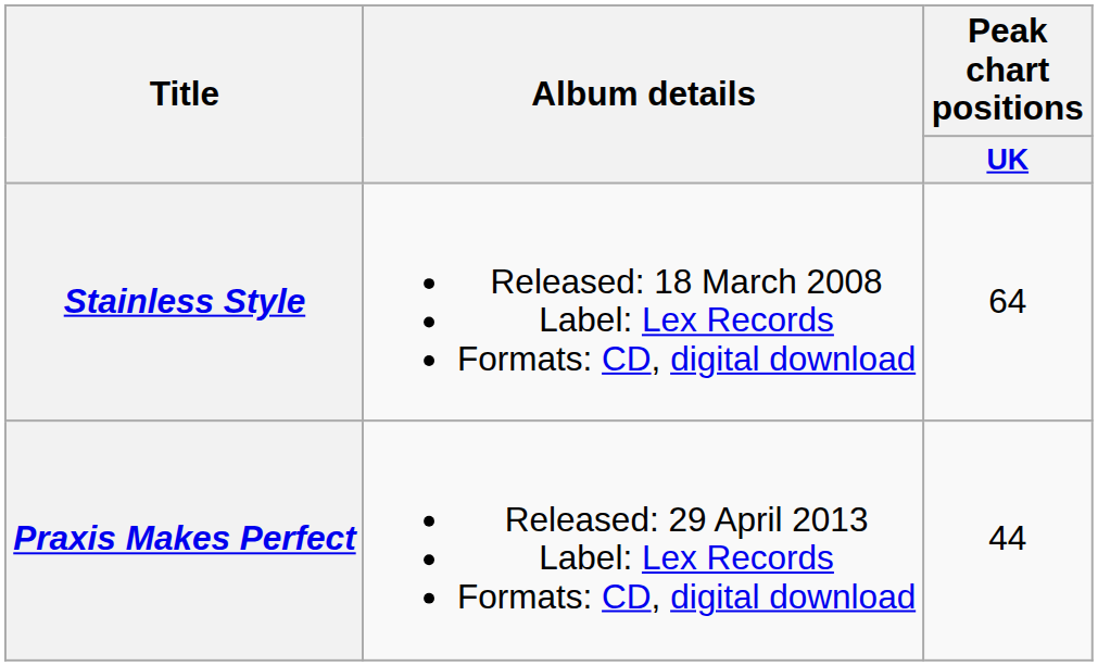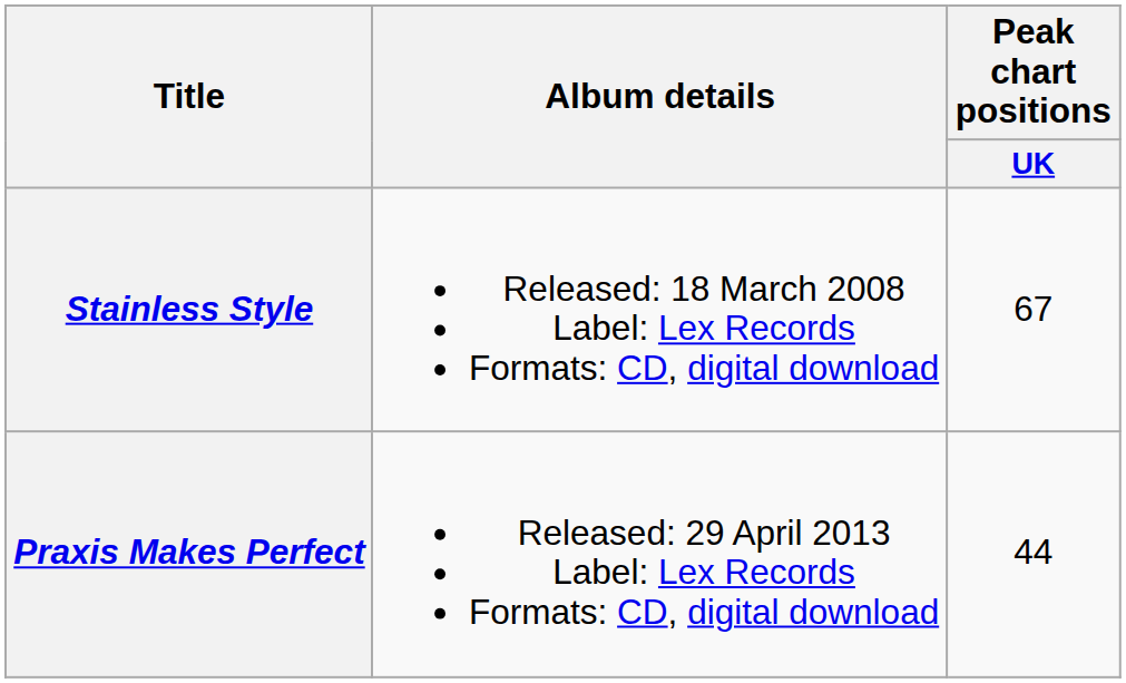 <table class="wikitable plainrowheaders" style="text-align:center;">
 <tr>
 <th scope="col" rowspan="2">Title</th>
 <th scope="col" rowspan="2">Album details</th>
 <th scope="col">Peak chart positions</th>
 </tr>
 <tr>
 <th scope="col" style="width:3em;font-size:85%"><a href='#'>UK</a><br></th>
 </tr>
 <tr>
 <th scope="row"><em><a href='#'>Stainless Style</a></em></th>
 <td><br><ul><li>Released: 18 March 2008</li><li>Label: <a href='#'>Lex Records</a></li><li>Formats: <a href='#'>CD</a>, <a href='#'>digital download</a></li></ul></td>
-<td>64</td>
+<td>67</td>
 </tr>
 <tr>
 <th scope="row"><em><a href='#'>Praxis Makes Perfect</a></em></th>
 <td><br><ul><li>Released: 29 April 2013</li><li>Label: <a href='#'>Lex Records</a></li><li>Formats: <a href='#'>CD</a>, <a href='#'>digital download</a></li></ul></td>
 <td>44</td>
 </tr>
 </table>
